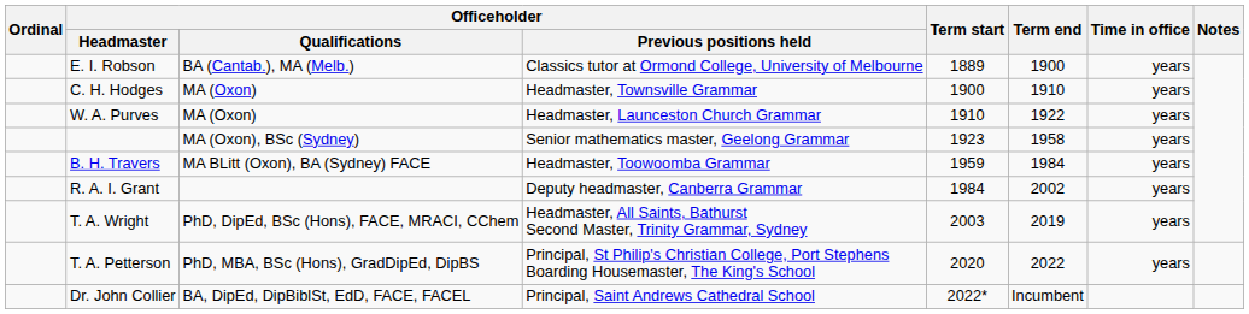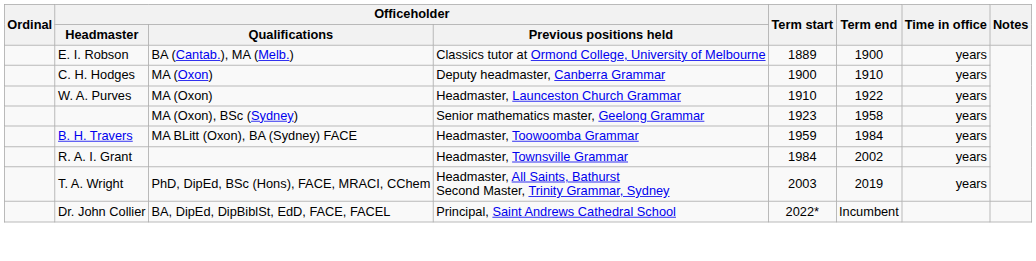 <table class="wikitable sortable">
 <tr>
 <th rowspan=2>Ordinal</th>
 <th colspan=3>Officeholder</th>
 <th rowspan=2>Term start</th>
 <th rowspan=2>Term end</th>
 <th rowspan=2>Time in office</th>
 <th rowspan=2>Notes</th>
 </tr>
 <tr>
 <th>Headmaster</th>
 <th>Qualifications</th>
 <th>Previous positions held</th>
 </tr>
 <tr>
 <td align=center></td>
 <td>E. I. Robson</td>
 <td>BA (<a href='#'>Cantab.</a>), MA (<a href='#'>Melb.</a>)</td>
 <td>Classics tutor at <a href='#'>Ormond College, University of Melbourne</a></td>
 <td align="center">1889</td>
 <td align=center>1900</td>
 <td align=right> years</td>
 <td align=center rowspan=7></td>
 </tr>
 <tr>
 <td align=center></td>
 <td>C. H. Hodges</td>
 <td>MA (<a href='#'>Oxon</a>)</td>
-<td>Headmaster, <a href='#'>Townsville Grammar</a></td>
+<td>Deputy headmaster, <a href='#'>Canberra Grammar</a></td>
 <td align=center>1900</td>
 <td align=center>1910</td>
 <td align=right> years</td>
 </tr>
 <tr>
 <td align=center></td>
 <td>W. A. Purves</td>
 <td>MA (Oxon)</td>
 <td>Headmaster, <a href='#'>Launceston Church Grammar</a></td>
 <td align=center>1910</td>
 <td align=center>1922</td>
 <td align=right> years</td>
 </tr>
 <tr>
 <td align=center></td>
 <td></td>
 <td>MA (Oxon), BSc (<a href='#'>Sydney</a>)</td>
 <td>Senior mathematics master, <a href='#'>Geelong Grammar</a></td>
 <td align=center>1923</td>
 <td align=center>1958</td>
 <td align=right> years</td>
 </tr>
 <tr>
 <td align=center></td>
 <td><a href='#'>B. H. Travers</a> </td>
 <td>MA BLitt (Oxon), BA (Sydney) FACE</td>
 <td>Headmaster, <a href='#'>Toowoomba Grammar</a></td>
 <td align=center>1959</td>
 <td align=center>1984</td>
 <td align=right> years</td>
 </tr>
 <tr>
 <td align=center></td>
 <td>R. A. I. Grant </td>
 <td></td>
-<td>Deputy headmaster, <a href='#'>Canberra Grammar</a></td>
+<td>Headmaster, <a href='#'>Townsville Grammar</a></td>
 <td align=center>1984</td>
 <td align=center>2002</td>
 <td align=right> years</td>
 </tr>
 <tr>
 <td align=center></td>
 <td>T. A. Wright</td>
 <td>PhD, DipEd, BSc (Hons), FACE, MRACI, CChem</td>
 <td>Headmaster, <a href='#'>All Saints, Bathurst</a><br>Second Master, <a href='#'>Trinity Grammar, Sydney</a></td>
 <td align=center>2003</td>
 <td align=center>2019</td>
 <td align="right"> years</td>
 </tr>
 <tr>
 <td align=center></td>
-<td>T. A. Petterson</td>
-<td>PhD, MBA, BSc (Hons), GradDipEd, DipBS</td>
-<td>Principal, <a href='#'>St Philip's Christian College, Port Stephens</a><br>Boarding Housemaster, <a href='#'>The King's School</a></td>
-<td align=center>2020</td>
-<td align=center>2022</td>
-<td align="right"> years</td>
-<td align=center></td>
-</tr>
-<tr>
-<td align=center></td>
 <td>Dr. John Collier</td>
 <td>BA, DipEd, DipBiblSt, EdD, FACE, FACEL</td>
 <td>Principal, <a href='#'>Saint Andrews Cathedral School</a></td>
 <td align=center>2022*</td>
 <td align=center>Incumbent</td>
 <td align="right"></td>
 </tr>
 </table>
